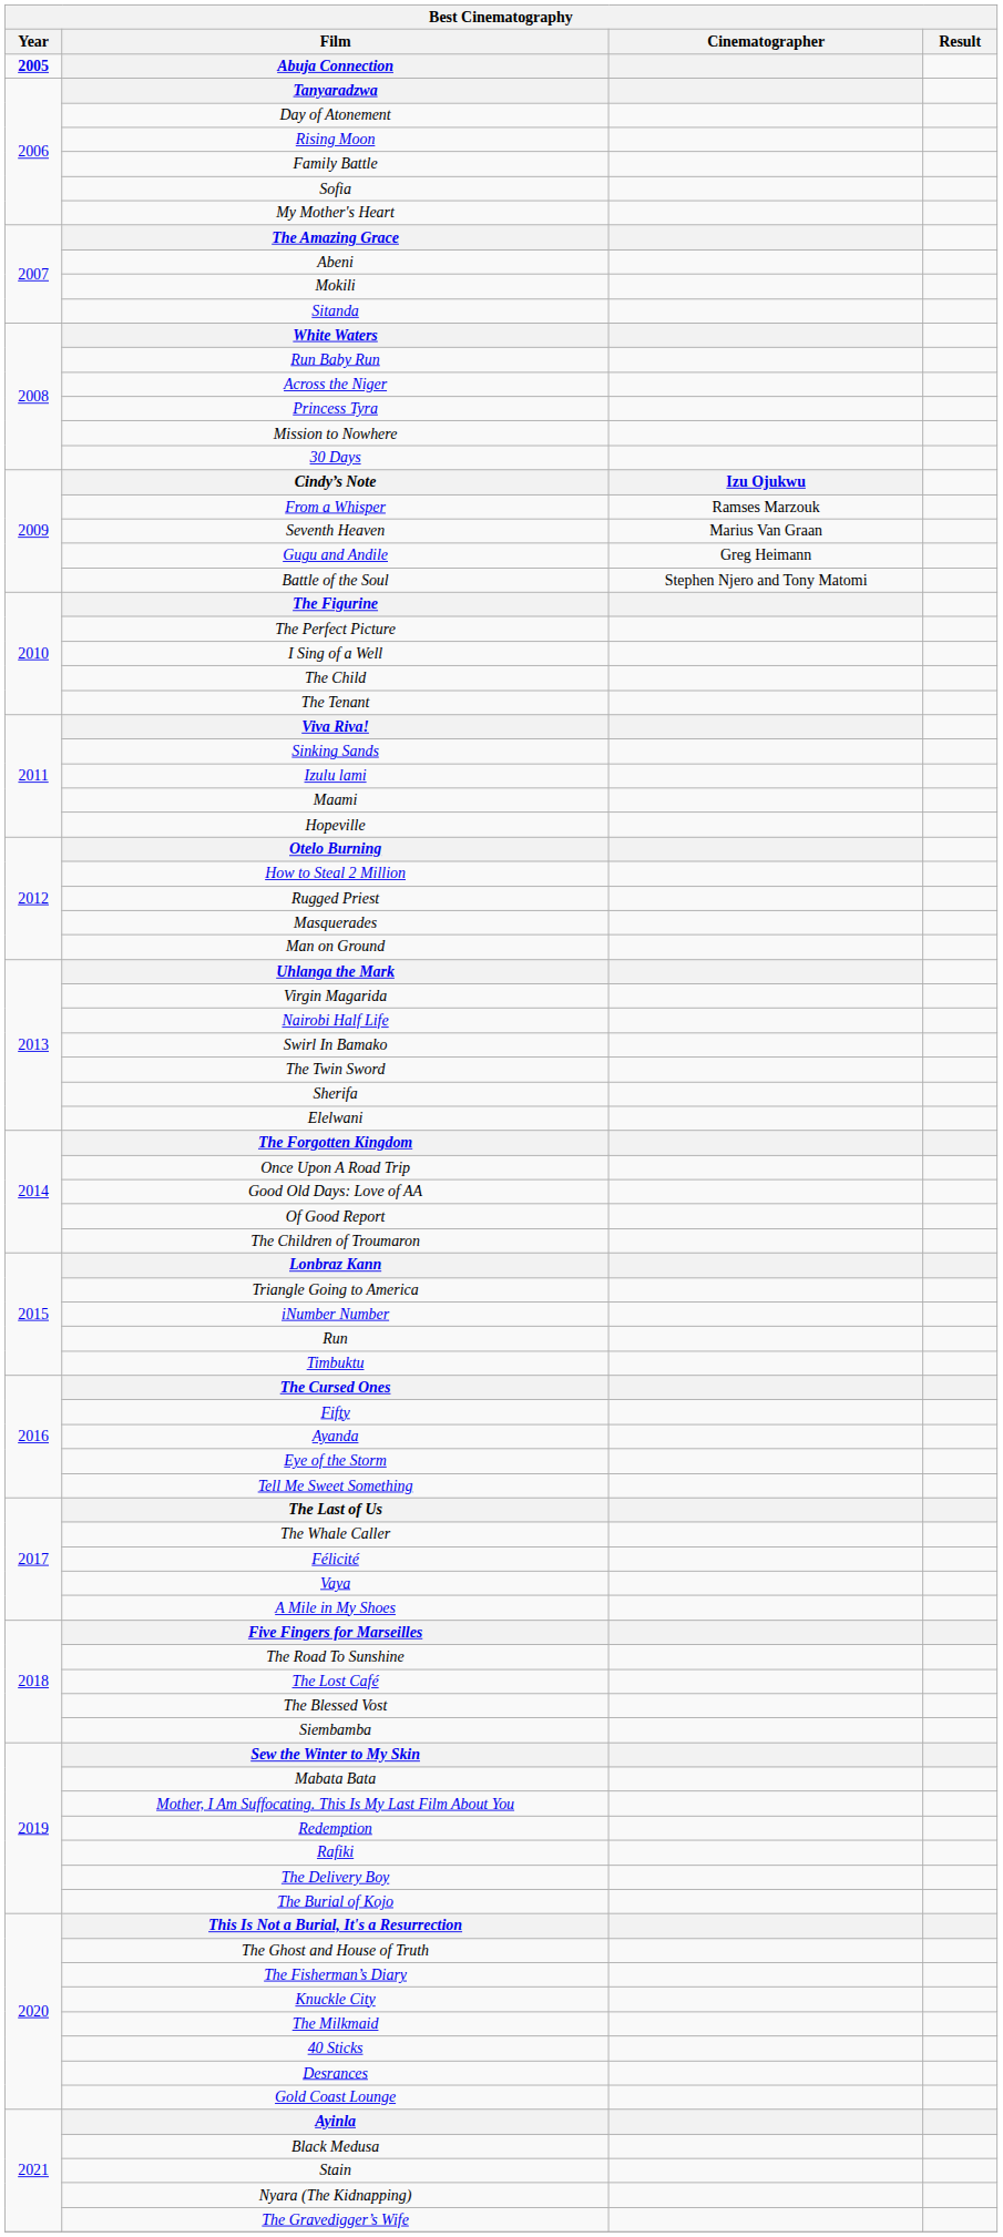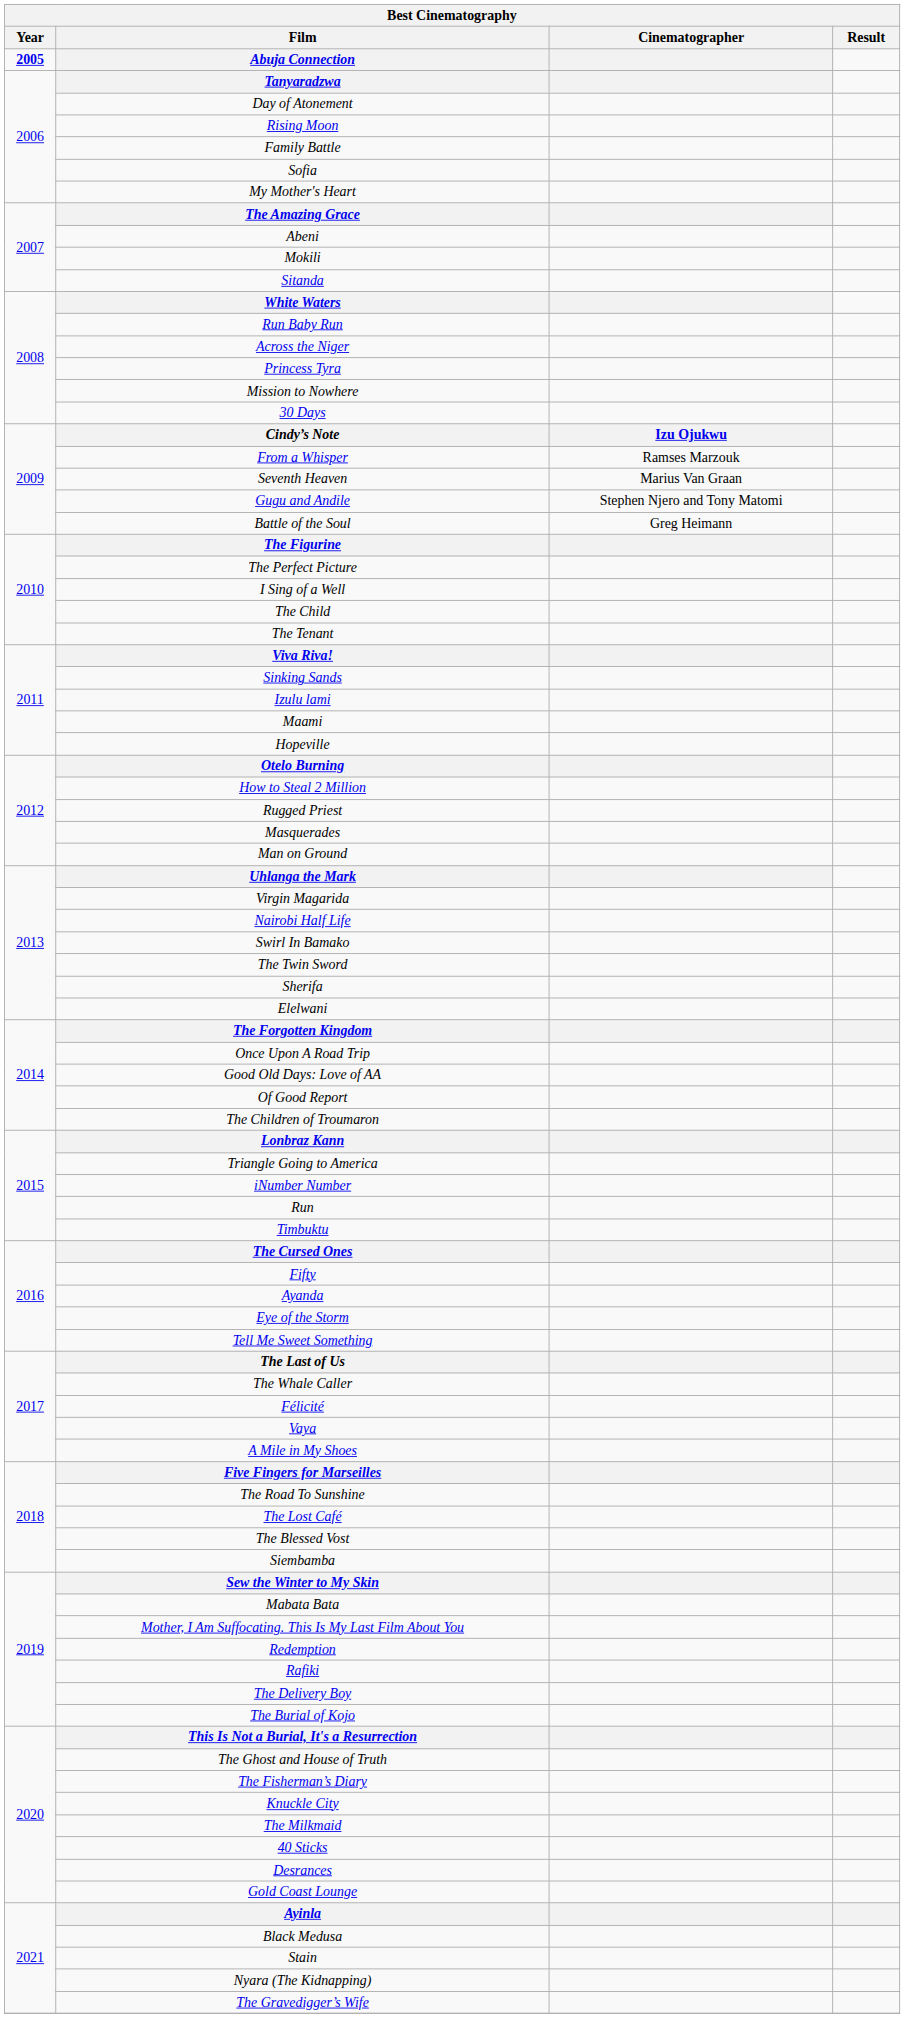 <table class=wikitable style="text-align:center" width="65%">
 <tr>
 <th colspan="4">Best Cinematography</th>
 </tr>
 <tr>
 <th>Year</th>
 <th>Film</th>
 <th>Cinematographer</th>
 <th>Result</th>
 </tr>
 <tr>
 <td rowspan="1"><strong><a href='#'>2005</a></strong></td>
 <th><em><a href='#'>Abuja Connection</a></em></th>
 <th></th>
 <td></td>
 </tr>
 <tr>
 <td rowspan="6"><a href='#'>2006</a></td>
 <th><em><a href='#'>Tanyaradzwa</a></em></th>
 <th></th>
 <td></td>
 </tr>
 <tr>
 <td><em>Day of Atonement</em></td>
 <td></td>
 <td></td>
 </tr>
 <tr>
 <td><em><a href='#'>Rising Moon</a></em></td>
 <td></td>
 <td></td>
 </tr>
 <tr>
 <td><em>Family Battle</em></td>
 <td></td>
 <td></td>
 </tr>
 <tr>
 <td><em>Sofia</em></td>
 <td></td>
 <td></td>
 </tr>
 <tr>
 <td><em>My Mother's Heart</em></td>
 <td></td>
 <td></td>
 </tr>
 <tr>
 <td rowspan="4"><a href='#'>2007</a></td>
 <th><em><a href='#'>The Amazing Grace</a></em></th>
 <th></th>
 <td></td>
 </tr>
 <tr>
 <td><em>Abeni</em></td>
 <td></td>
 <td></td>
 </tr>
 <tr>
 <td><em>Mokili</em></td>
 <td></td>
 <td></td>
 </tr>
 <tr>
 <td><em><a href='#'>Sitanda</a></em></td>
 <td></td>
 <td></td>
 </tr>
 <tr>
 <td rowspan="6"><a href='#'>2008</a></td>
 <th><em><a href='#'>White Waters</a></em></th>
 <th></th>
 <td></td>
 </tr>
 <tr>
 <td><em><a href='#'>Run Baby Run</a></em></td>
 <td></td>
 <td></td>
 </tr>
 <tr>
 <td><em><a href='#'>Across the Niger</a></em></td>
 <td></td>
 <td></td>
 </tr>
 <tr>
 <td><em><a href='#'>Princess Tyra</a></em></td>
 <td></td>
 <td></td>
 </tr>
 <tr>
 <td><em>Mission to Nowhere</em></td>
 <td></td>
 <td></td>
 </tr>
 <tr>
 <td><em><a href='#'>30 Days</a></em></td>
 <td></td>
 <td></td>
 </tr>
 <tr>
 <td rowspan="5"><a href='#'>2009</a></td>
 <th><em>Cindy’s Note</em></th>
 <th><a href='#'>Izu Ojukwu</a></th>
 <td></td>
 </tr>
 <tr>
 <td><em><a href='#'>From a Whisper</a></em></td>
 <td>Ramses Marzouk</td>
 <td></td>
 </tr>
 <tr>
 <td><em>Seventh Heaven</em></td>
 <td>Marius Van Graan</td>
 <td></td>
 </tr>
 <tr>
 <td><em><a href='#'>Gugu and Andile</a></em></td>
-<td>Greg Heimann</td>
+<td>Stephen Njero and Tony Matomi</td>
 <td></td>
 </tr>
 <tr>
 <td><em>Battle of the Soul</em></td>
-<td>Stephen Njero and Tony Matomi</td>
+<td>Greg Heimann</td>
 <td></td>
 </tr>
 <tr>
 <td rowspan="5"><a href='#'>2010</a></td>
 <th><em><a href='#'>The Figurine</a></em></th>
 <th></th>
 <td></td>
 </tr>
 <tr>
 <td><em>The Perfect Picture</em></td>
 <td></td>
 <td></td>
 </tr>
 <tr>
 <td><em>I Sing of a Well</em></td>
 <td></td>
 <td></td>
 </tr>
 <tr>
 <td><em>The Child</em></td>
 <td></td>
 <td></td>
 </tr>
 <tr>
 <td><em>The Tenant</em></td>
 <td></td>
 <td></td>
 </tr>
 <tr>
 <td rowspan="5"><a href='#'>2011</a></td>
 <th><em><a href='#'>Viva Riva!</a></em></th>
 <th></th>
 <td></td>
 </tr>
 <tr>
 <td><em><a href='#'>Sinking Sands</a></em></td>
 <td></td>
 <td></td>
 </tr>
 <tr>
 <td><em><a href='#'>Izulu lami</a></em></td>
 <td></td>
 <td></td>
 </tr>
 <tr>
 <td><em>Maami</em></td>
 <td></td>
 <td></td>
 </tr>
 <tr>
 <td><em>Hopeville</em></td>
 <td></td>
 <td></td>
 </tr>
 <tr>
 <td rowspan="5"><a href='#'>2012</a></td>
 <th><em><a href='#'>Otelo Burning</a></em></th>
 <th></th>
 <td></td>
 </tr>
 <tr>
 <td><em><a href='#'>How to Steal 2 Million</a></em></td>
 <td></td>
 <td></td>
 </tr>
 <tr>
 <td><em>Rugged Priest</em></td>
 <td></td>
 <td></td>
 </tr>
 <tr>
 <td><em>Masquerades</em></td>
 <td></td>
 <td></td>
 </tr>
 <tr>
 <td><em>Man on Ground</em></td>
 <td></td>
 <td></td>
 </tr>
 <tr>
 <td rowspan="7"><a href='#'>2013</a></td>
 <th><em><a href='#'>Uhlanga the Mark</a></em></th>
 <th></th>
 <td></td>
 </tr>
 <tr>
 <td><em>Virgin Magarida</em></td>
 <td></td>
 <td></td>
 </tr>
 <tr>
 <td><em><a href='#'>Nairobi Half Life</a></em></td>
 <td></td>
 <td></td>
 </tr>
 <tr>
 <td><em>Swirl In Bamako</em></td>
 <td></td>
 <td></td>
 </tr>
 <tr>
 <td><em>The Twin Sword</em></td>
 <td></td>
 <td></td>
 </tr>
 <tr>
 <td><em>Sherifa</em></td>
 <td></td>
 <td></td>
 </tr>
 <tr>
 <td><em>Elelwani</em></td>
 <td></td>
 <td></td>
 </tr>
 <tr>
 <td rowspan="5"><a href='#'>2014</a></td>
 <th><strong><em><a href='#'>The Forgotten Kingdom</a></em></strong></th>
 <th></th>
 <th></th>
 </tr>
 <tr>
 <td><em>Once Upon A Road Trip</em></td>
 <td></td>
 <td></td>
 </tr>
 <tr>
 <td><em>Good Old Days: Love of AA</em></td>
 <td></td>
 <td></td>
 </tr>
 <tr>
 <td><em>Of Good Report</em></td>
 <td></td>
 <td></td>
 </tr>
 <tr>
 <td><em>The Children of Troumaron</em></td>
 <td></td>
 <td></td>
 </tr>
 <tr>
 <td rowspan="5"><a href='#'>2015</a></td>
 <th><strong><em><a href='#'>Lonbraz Kann</a></em></strong></th>
 <th></th>
 <th></th>
 </tr>
 <tr>
 <td><em>Triangle Going to America</em></td>
 <td></td>
 <td></td>
 </tr>
 <tr>
 <td><em><a href='#'>iNumber Number</a></em></td>
 <td></td>
 <td></td>
 </tr>
 <tr>
 <td><em>Run</em></td>
 <td></td>
 <td></td>
 </tr>
 <tr>
 <td><em><a href='#'>Timbuktu</a></em></td>
 <td></td>
 <td></td>
 </tr>
 <tr>
 <td rowspan="5"><a href='#'>2016</a></td>
 <th><strong><em><a href='#'>The Cursed Ones</a></em></strong></th>
 <th></th>
 <th></th>
 </tr>
 <tr>
 <td><em><a href='#'>Fifty</a></em></td>
 <td></td>
 <td></td>
 </tr>
 <tr>
 <td><em><a href='#'>Ayanda</a></em></td>
 <td></td>
 <td></td>
 </tr>
 <tr>
 <td><em><a href='#'>Eye of the Storm</a></em></td>
 <td></td>
 <td></td>
 </tr>
 <tr>
 <td><em><a href='#'>Tell Me Sweet Something</a></em></td>
 <td></td>
 <td></td>
 </tr>
 <tr>
 <td rowspan="5"><a href='#'>2017</a></td>
 <th><strong><em>The Last of Us</em></strong></th>
 <th></th>
 <th></th>
 </tr>
 <tr>
 <td><em>The Whale Caller</em></td>
 <td></td>
 <td></td>
 </tr>
 <tr>
 <td><a href='#'><em>Félicité</em></a></td>
 <td></td>
 <td></td>
 </tr>
 <tr>
 <td><a href='#'><em>Vaya</em></a></td>
 <td></td>
 <td></td>
 </tr>
 <tr>
 <td><em><a href='#'>A Mile in My Shoes</a></em></td>
 <td></td>
 <td></td>
 </tr>
 <tr>
 <td rowspan="5"><a href='#'>2018</a></td>
 <th><strong><em><a href='#'>Five Fingers for Marseilles</a></em></strong></th>
 <th></th>
 <th></th>
 </tr>
 <tr>
 <td><em>The Road To Sunshine</em></td>
 <td></td>
 <td></td>
 </tr>
 <tr>
 <td><em><a href='#'>The Lost Café</a></em></td>
 <td></td>
 <td></td>
 </tr>
 <tr>
 <td><em>The Blessed Vost</em></td>
 <td></td>
 <td></td>
 </tr>
 <tr>
 <td><em>Siembamba</em></td>
 <td></td>
 <td></td>
 </tr>
 <tr>
 <td rowspan="7"><a href='#'>2019</a></td>
 <th><strong><em><a href='#'>Sew the Winter to My Skin</a></em></strong></th>
 <th></th>
 <th></th>
 </tr>
 <tr>
 <td><em>Mabata Bata</em></td>
 <td></td>
 <td></td>
 </tr>
 <tr>
 <td><em><a href='#'>Mother, I Am Suffocating. This Is My Last Film About You</a></em></td>
 <td></td>
 <td></td>
 </tr>
 <tr>
 <td><em><a href='#'>Redemption</a></em></td>
 <td></td>
 <td></td>
 </tr>
 <tr>
 <td><em><a href='#'>Rafiki</a></em></td>
 <td></td>
 <td></td>
 </tr>
 <tr>
 <td><em><a href='#'>The Delivery Boy</a></em></td>
 <td></td>
 <td></td>
 </tr>
 <tr>
 <td><em><a href='#'>The Burial of Kojo</a></em></td>
 <td></td>
 <td></td>
 </tr>
 <tr>
 <td rowspan="8"><a href='#'>2020</a></td>
 <th><strong><em><a href='#'>This Is Not a Burial, It's a Resurrection</a></em></strong></th>
 <th></th>
 <th></th>
 </tr>
 <tr>
 <td><em>The Ghost and House of Truth</em></td>
 <td></td>
 <td></td>
 </tr>
 <tr>
 <td><em><a href='#'>The Fisherman’s Diary</a></em></td>
 <td></td>
 <td></td>
 </tr>
 <tr>
 <td><em><a href='#'>Knuckle City</a></em></td>
 <td></td>
 <td></td>
 </tr>
 <tr>
 <td><em><a href='#'>The Milkmaid</a></em></td>
 <td></td>
 <td></td>
 </tr>
 <tr>
 <td><em><a href='#'>40 Sticks</a></em></td>
 <td></td>
 <td></td>
 </tr>
 <tr>
 <td><em><a href='#'>Desrances</a></em></td>
 <td></td>
 <td></td>
 </tr>
 <tr>
 <td><em><a href='#'>Gold Coast Lounge</a></em></td>
 <td></td>
 <td></td>
 </tr>
 <tr>
 <td rowspan="5"><a href='#'>2021</a></td>
 <th><em><a href='#'>Ayinla</a></em></th>
 <th></th>
 <th></th>
 </tr>
 <tr>
 <td><em>Black Medusa</em></td>
 <td></td>
 <td></td>
 </tr>
 <tr>
 <td><em>Stain</em></td>
 <td></td>
 <td></td>
 </tr>
 <tr>
 <td><em>Nyara (The Kidnapping)</em></td>
 <td></td>
 <td></td>
 </tr>
 <tr>
 <td><em><a href='#'>The Gravedigger’s Wife</a></em></td>
 <td></td>
 <td></td>
 </tr>
 <tr>
 </tr>
 </table>
